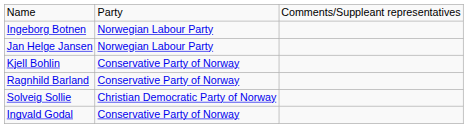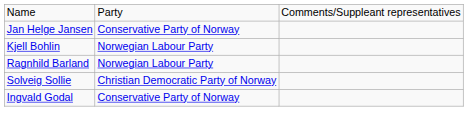 <table class="wikitable">
 <tr>
 <td>Name</td>
 <td>Party</td>
 <td>Comments/Suppleant representatives</td>
 </tr>
 <tr>
-<td><a href='#'>Ingeborg Botnen</a></td>
+<td><a href='#'>Jan Helge Jansen</a></td>
+<td><a href='#'>Conservative Party of Norway</a></td>
+<td></td>
+</tr>
+<tr>
+<td><a href='#'>Kjell Bohlin</a></td>
 <td><a href='#'>Norwegian Labour Party</a></td>
 <td></td>
 </tr>
 <tr>
-<td><a href='#'>Jan Helge Jansen</a></td>
+<td><a href='#'>Ragnhild Barland</a></td>
 <td><a href='#'>Norwegian Labour Party</a></td>
-<td></td>
-</tr>
-<tr>
-<td><a href='#'>Kjell Bohlin</a></td>
-<td><a href='#'>Conservative Party of Norway</a></td>
-<td></td>
-</tr>
-<tr>
-<td><a href='#'>Ragnhild Barland</a></td>
-<td><a href='#'>Conservative Party of Norway</a></td>
 <td></td>
 </tr>
 <tr>
 <td><a href='#'>Solveig Sollie</a></td>
 <td><a href='#'>Christian Democratic Party of Norway</a></td>
 <td></td>
 </tr>
 <tr>
 <td><a href='#'>Ingvald Godal</a></td>
 <td><a href='#'>Conservative Party of Norway</a></td>
 <td></td>
 </tr>
 </table>
